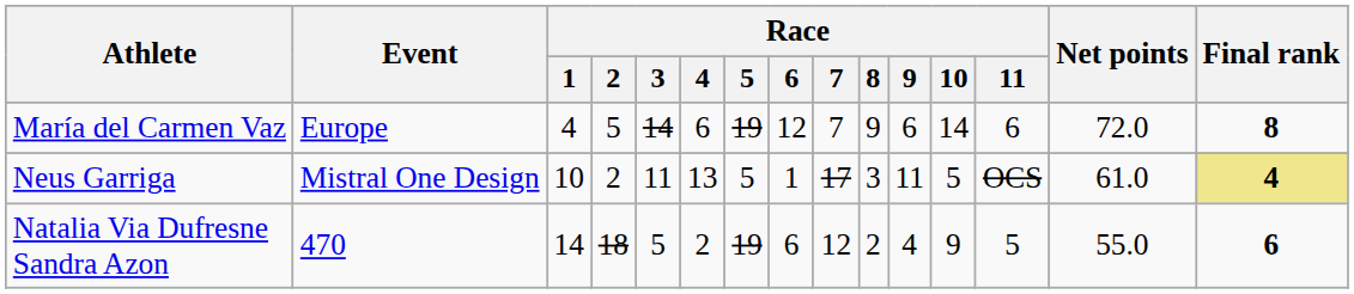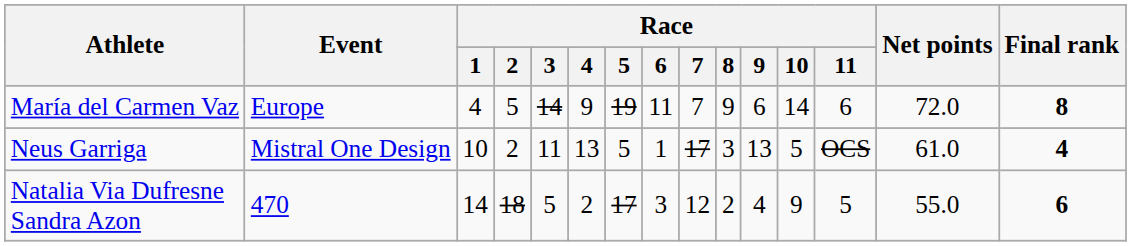 <table class="wikitable" style="font-size:90%">
 <tr>
 <th rowspan="2">Athlete</th>
 <th rowspan="2">Event</th>
 <th colspan=11>Race</th>
 <th rowspan=2>Net points</th>
 <th rowspan=2>Final rank</th>
 </tr>
 <tr style="font-size:95%">
 <th>1</th>
 <th>2</th>
 <th>3</th>
 <th>4</th>
 <th>5</th>
 <th>6</th>
 <th>7</th>
 <th>8</th>
 <th>9</th>
 <th>10</th>
 <th>11</th>
 </tr>
 <tr align=center>
 <td align=left><a href='#'>María del Carmen Vaz</a></td>
 <td align=left><a href='#'>Europe</a></td>
 <td>4</td>
 <td>5</td>
 <td><s>14</s></td>
-<td>6</td>
+<td>9</td>
 <td><s>19</s></td>
-<td>12</td>
+<td>11</td>
 <td>7</td>
 <td>9</td>
 <td>6</td>
 <td>14</td>
 <td>6</td>
 <td>72.0</td>
 <td><strong>8</strong></td>
 </tr>
 <tr align=center>
 <td align=left><a href='#'>Neus Garriga</a></td>
 <td align=left><a href='#'>Mistral One Design</a></td>
 <td>10</td>
 <td>2</td>
 <td>11</td>
 <td>13</td>
 <td>5</td>
 <td>1</td>
 <td><s>17</s></td>
 <td>3</td>
-<td>11</td>
+<td>13</td>
 <td>5</td>
 <td><s>OCS</s></td>
 <td>61.0</td>
-<td style="background: khaki;"><strong>4</strong></td>
+<td><strong>4</strong></td>
 </tr>
 <tr align=center>
 <td align=left><a href='#'>Natalia Via Dufresne</a><br><a href='#'>Sandra Azon</a></td>
 <td align=left><a href='#'>470</a></td>
 <td>14</td>
 <td><s>18</s></td>
 <td>5</td>
 <td>2</td>
-<td><s>19</s></td>
-<td>6</td>
+<td><s>17</s></td>
+<td>3</td>
 <td>12</td>
 <td>2</td>
 <td>4</td>
 <td>9</td>
 <td>5</td>
 <td>55.0</td>
 <td><strong>6</strong></td>
 </tr>
 </table>
